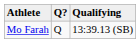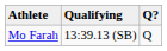 <table class="wikitable">
 <tr>
 <td !align="center" bgcolor="efefef"><strong>Athlete</strong></td>
+<td !align="center" bgcolor="efefef"><strong>Qualifying</strong></td>
 <td !align="center" bgcolor="efefef"><strong>Q?</strong></td>
-<td !align="center" bgcolor="efefef"><strong>Qualifying</strong></td>
 </tr>
 <tr>
 <td><a href='#'>Mo Farah</a></td>
+<td>13:39.13 (SB)</td>
 <td>Q</td>
-<td>13:39.13 (SB)</td>
 </tr>
 </table>
